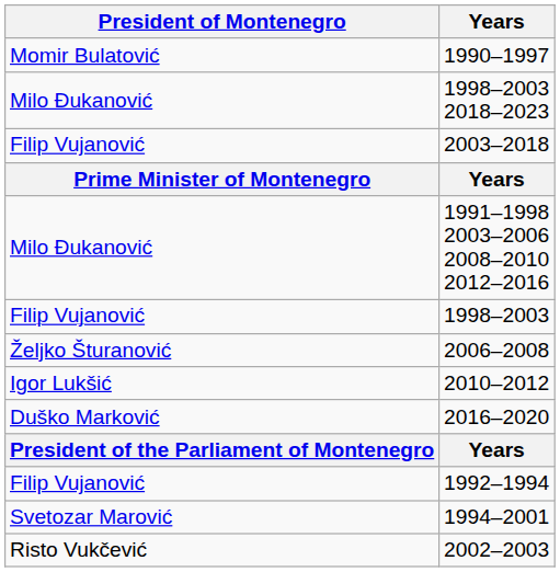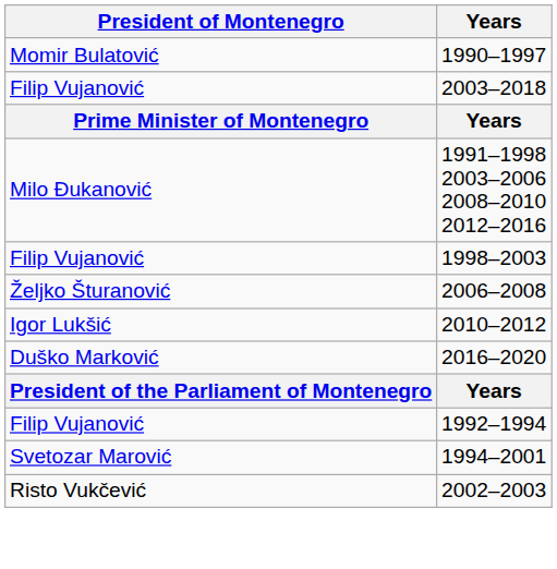 <table class=wikitable>
 <tr>
 <th><a href='#'>President of Montenegro</a></th>
 <th>Years</th>
 </tr>
 <tr>
 <td><a href='#'>Momir Bulatović</a></td>
 <td>1990–1997</td>
-</tr>
-<tr>
-<td><a href='#'>Milo Đukanović</a></td>
-<td>1998–2003<br>2018–2023</td>
 </tr>
 <tr>
 <td><a href='#'>Filip Vujanović</a></td>
 <td>2003–2018</td>
 </tr>
 <tr>
 <th><a href='#'>Prime Minister of Montenegro</a></th>
 <th>Years</th>
 </tr>
 <tr>
 <td><a href='#'>Milo Đukanović</a></td>
 <td>1991–1998<br>2003–2006<br>2008–2010<br>2012–2016</td>
 </tr>
 <tr>
 <td><a href='#'>Filip Vujanović</a></td>
 <td>1998–2003</td>
 </tr>
 <tr>
 <td><a href='#'>Željko Šturanović</a></td>
 <td>2006–2008</td>
 </tr>
 <tr>
 <td><a href='#'>Igor Lukšić</a></td>
 <td>2010–2012</td>
 </tr>
 <tr>
 <td><a href='#'>Duško Marković</a></td>
 <td>2016–2020</td>
 </tr>
 <tr>
 <th><a href='#'>President of the Parliament of Montenegro</a></th>
 <th>Years</th>
 </tr>
 <tr>
 <td><a href='#'>Filip Vujanović</a></td>
 <td>1992–1994</td>
 </tr>
 <tr>
 <td><a href='#'>Svetozar Marović</a></td>
 <td>1994–2001</td>
 </tr>
 <tr>
 <td>Risto Vukčević</td>
 <td>2002–2003</td>
 </tr>
 </table>
